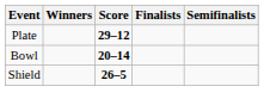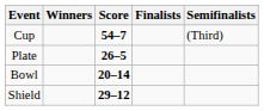 <table class="wikitable" style="text-align: center">
 <tr>
 <th>Event</th>
 <th>Winners</th>
 <th>Score</th>
 <th>Finalists</th>
 <th>Semifinalists</th>
 </tr>
 <tr>
+<td>Cup</td>
+<td align=left><strong></strong></td>
+<td><strong>54–7</strong></td>
+<td align=left></td>
+<td align=left> (Third)<br></td>
+</tr>
+<tr>
 <td>Plate</td>
 <td align=left><strong></strong></td>
-<td><strong>29–12</strong></td>
+<td><strong>26–5</strong></td>
 <td align=left></td>
 <td align=left><br></td>
 </tr>
 <tr>
 <td>Bowl</td>
 <td align=left><strong></strong></td>
 <td><strong>20–14</strong></td>
 <td align=left></td>
 <td align=left><br></td>
 </tr>
 <tr>
 <td>Shield</td>
 <td align=left><strong></strong></td>
-<td><strong>26–5</strong></td>
+<td><strong>29–12</strong></td>
 <td align=left></td>
 <td align=left><br></td>
 </tr>
 </table>
